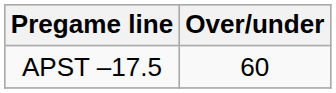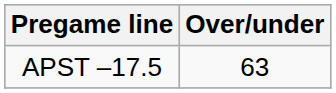 <table class="wikitable">
 <tr align="center">
 <th style=>Pregame line</th>
 <th style=>Over/under</th>
 </tr>
 <tr align="center">
 <td>APST –17.5</td>
-<td>60</td>
+<td>63</td>
 </tr>
 </table>
